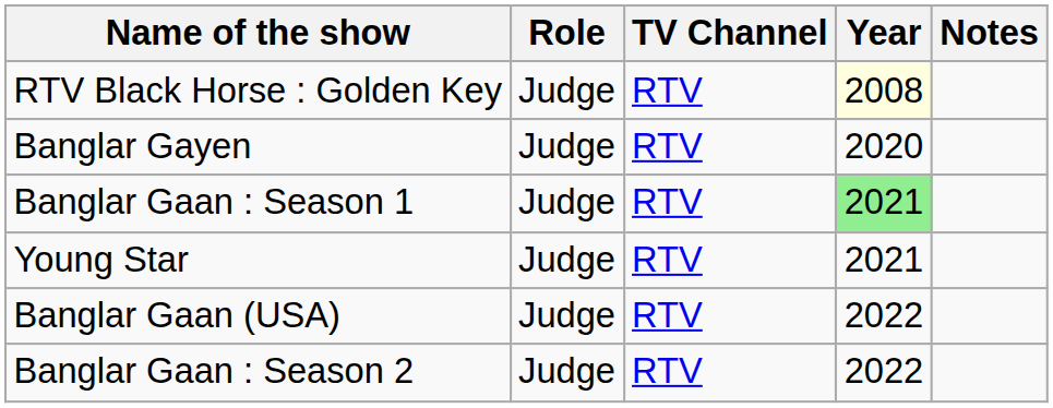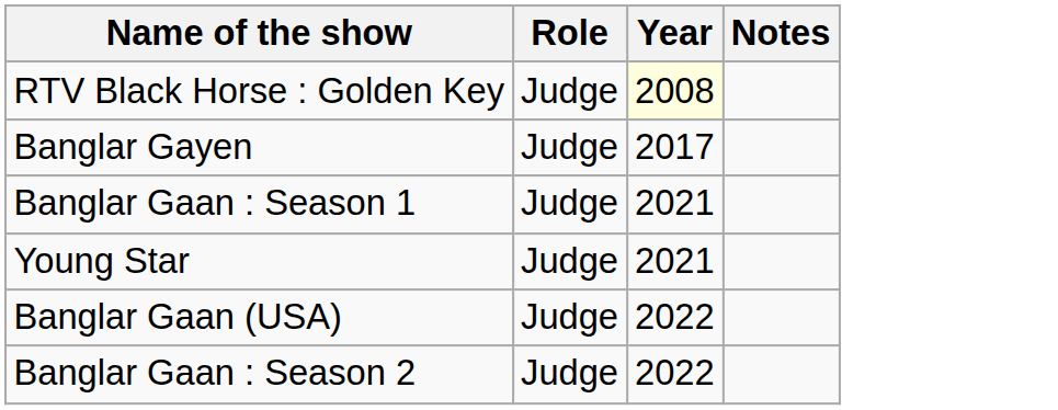 <table class="wikitable">
 <tr>
 <th>Name of the show</th>
 <th>Role</th>
-<th>TV Channel</th>
 <th>Year</th>
 <th>Notes</th>
 </tr>
 <tr>
 <td>RTV Black Horse : Golden Key</td>
 <td>Judge</td>
-<td><a href='#'>RTV</a></td>
 <td style="background: lightyellow;">2008</td>
 <td></td>
 </tr>
 <tr>
 <td>Banglar Gayen</td>
 <td>Judge</td>
-<td><a href='#'>RTV</a></td>
-<td>2020</td>
+<td>2017</td>
 <td></td>
 </tr>
 <tr>
 <td>Banglar Gaan : Season 1</td>
 <td>Judge</td>
-<td><a href='#'>RTV</a></td>
-<td style="background: lightgreen;">2021</td>
+<td>2021</td>
 <td></td>
 </tr>
 <tr>
 <td>Young Star</td>
 <td>Judge</td>
-<td><a href='#'>RTV</a></td>
 <td>2021</td>
 <td></td>
 </tr>
 <tr>
 <td>Banglar Gaan (USA)</td>
 <td>Judge</td>
-<td><a href='#'>RTV</a></td>
 <td>2022</td>
 <td></td>
 </tr>
 <tr>
 <td>Banglar Gaan : Season 2</td>
 <td>Judge</td>
-<td><a href='#'>RTV</a></td>
 <td>2022</td>
 <td></td>
 </tr>
 </table>
